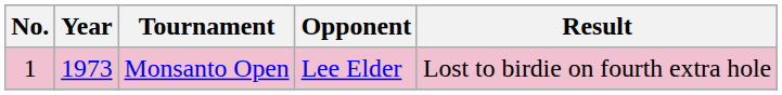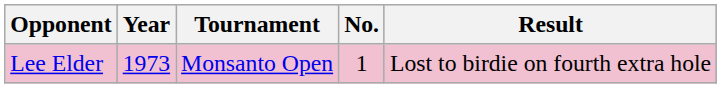 <table class="wikitable" style="font-size:95%;">
 <tr>
-<th>No.</th>
+<th>Opponent</th>
 <th>Year</th>
 <th>Tournament</th>
-<th>Opponent</th>
+<th>No.</th>
 <th>Result</th>
 </tr>
 <tr style="background:#F2C1D1;">
-<td align=center>1</td>
+<td> <a href='#'>Lee Elder</a></td>
 <td><a href='#'>1973</a></td>
 <td><a href='#'>Monsanto Open</a></td>
-<td> <a href='#'>Lee Elder</a></td>
+<td align=center>1</td>
 <td>Lost to birdie on fourth extra hole</td>
 </tr>
 </table>
